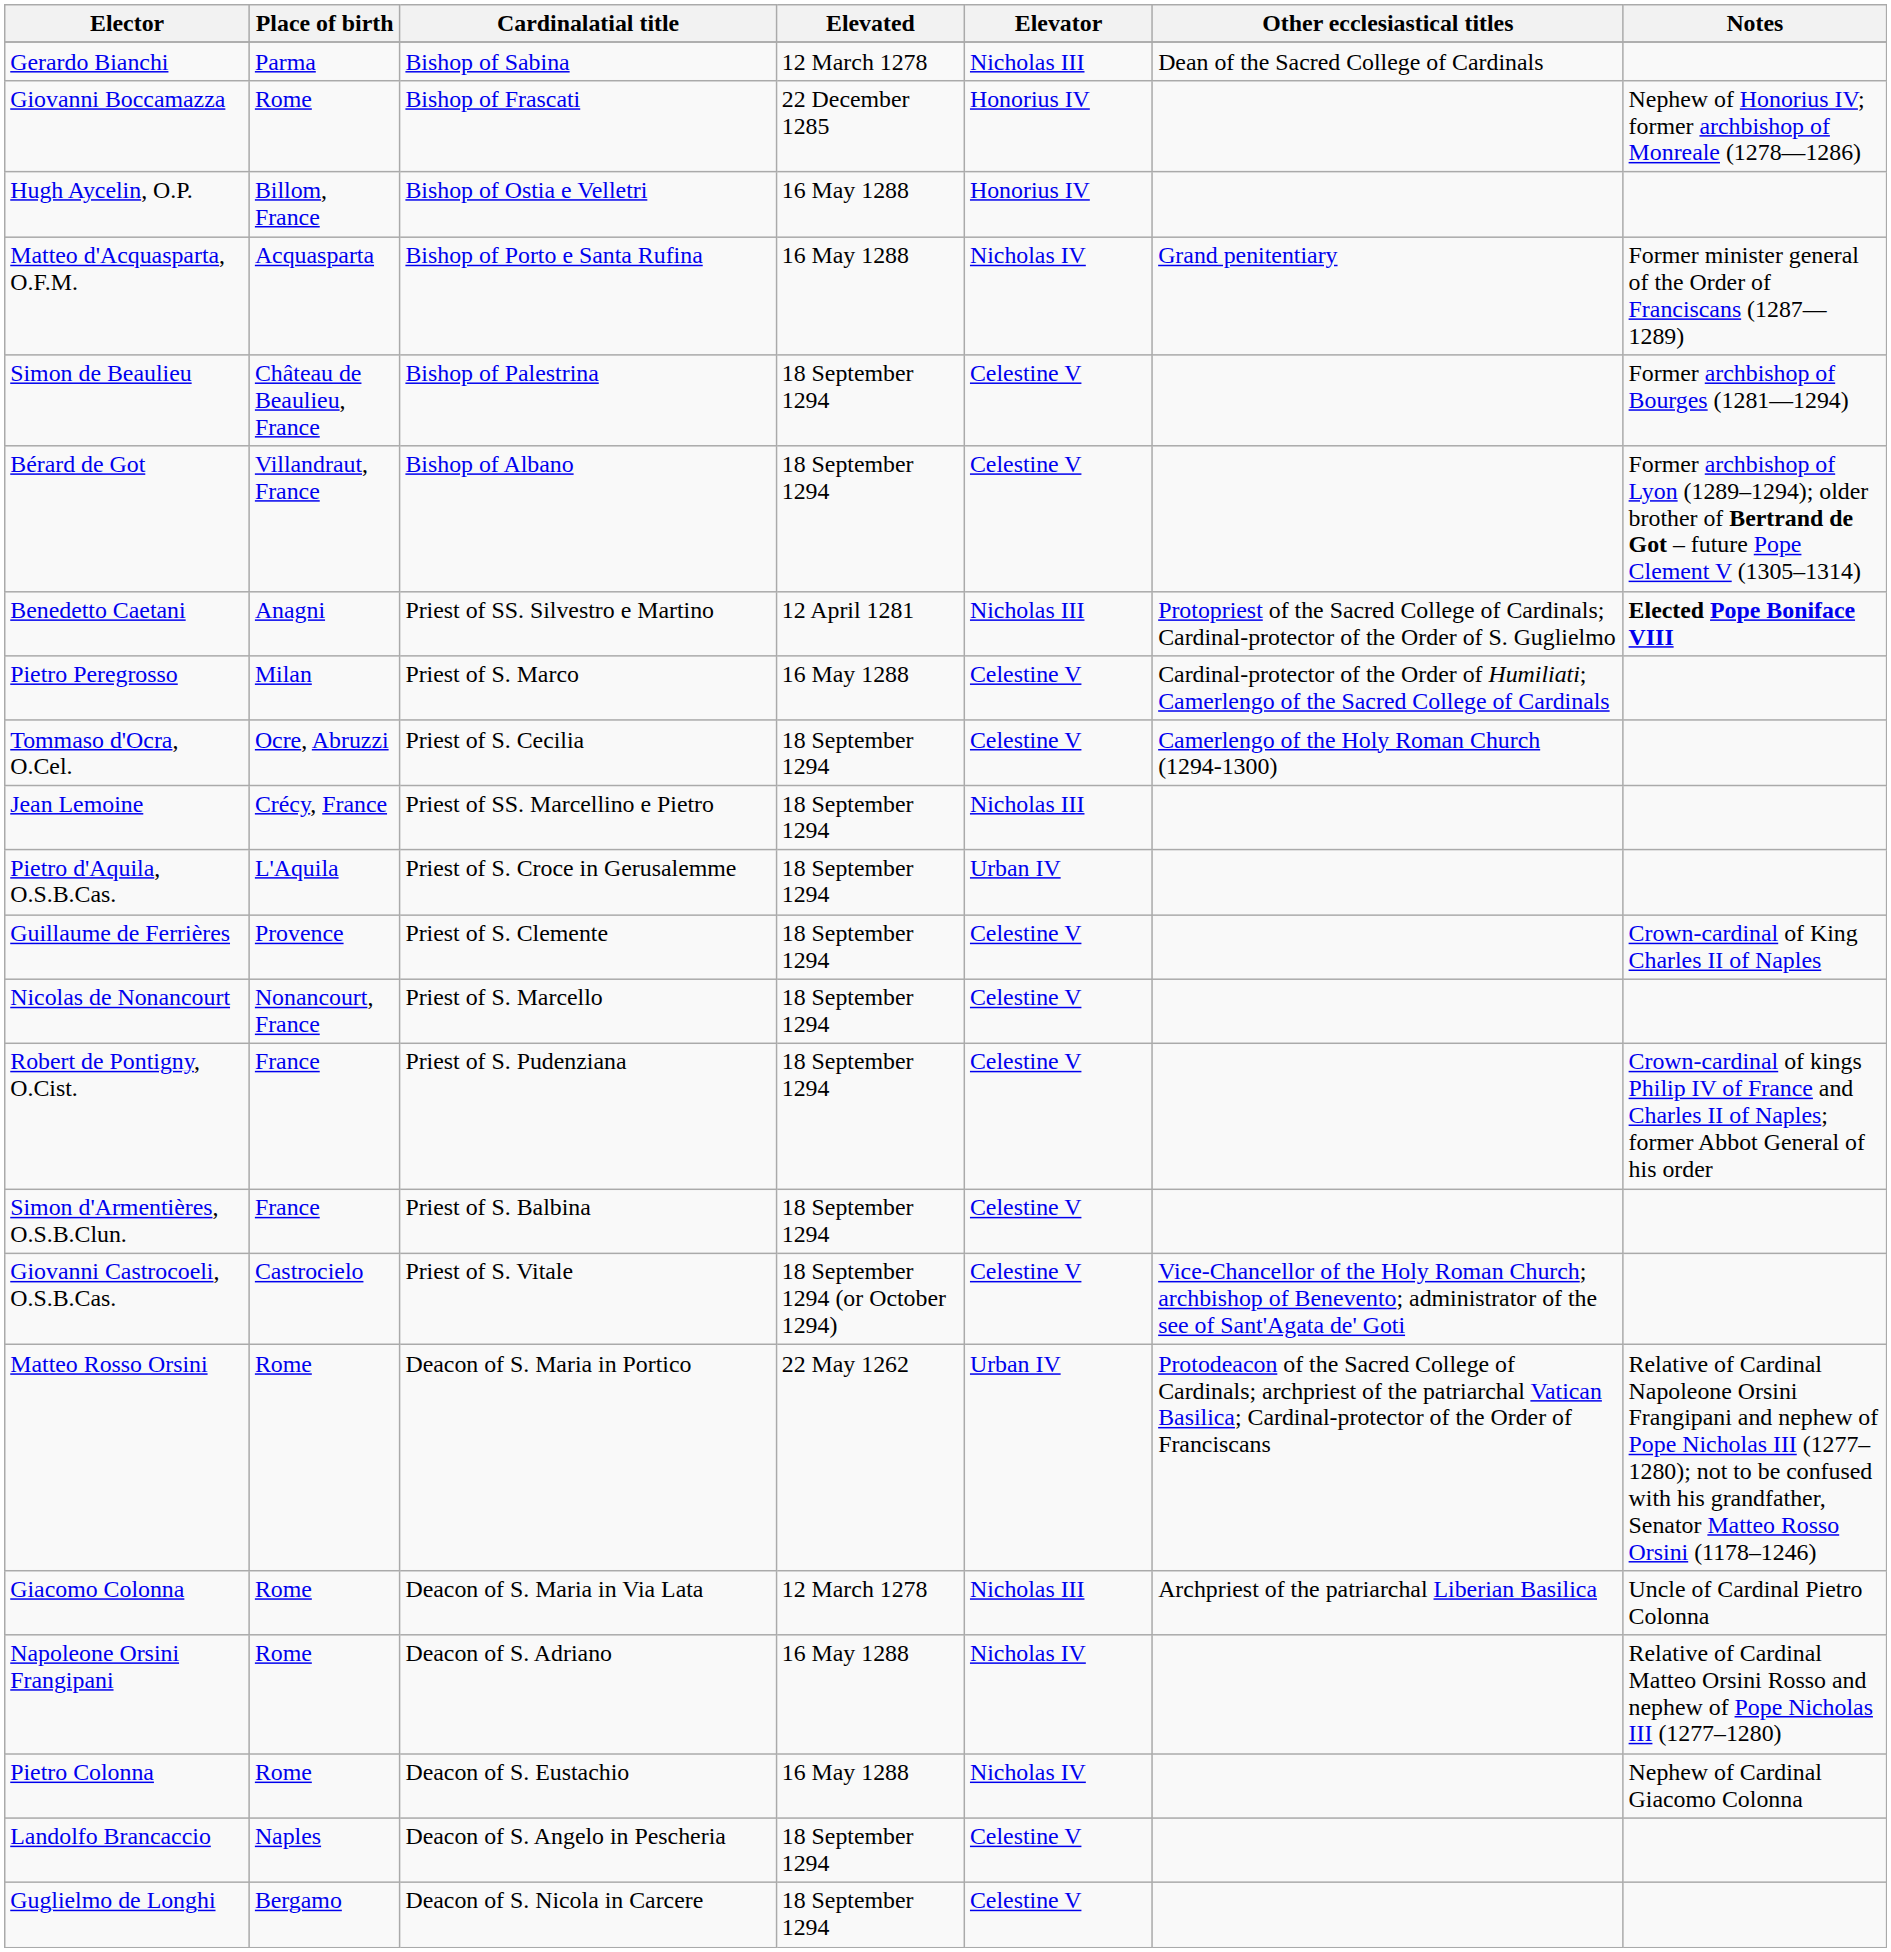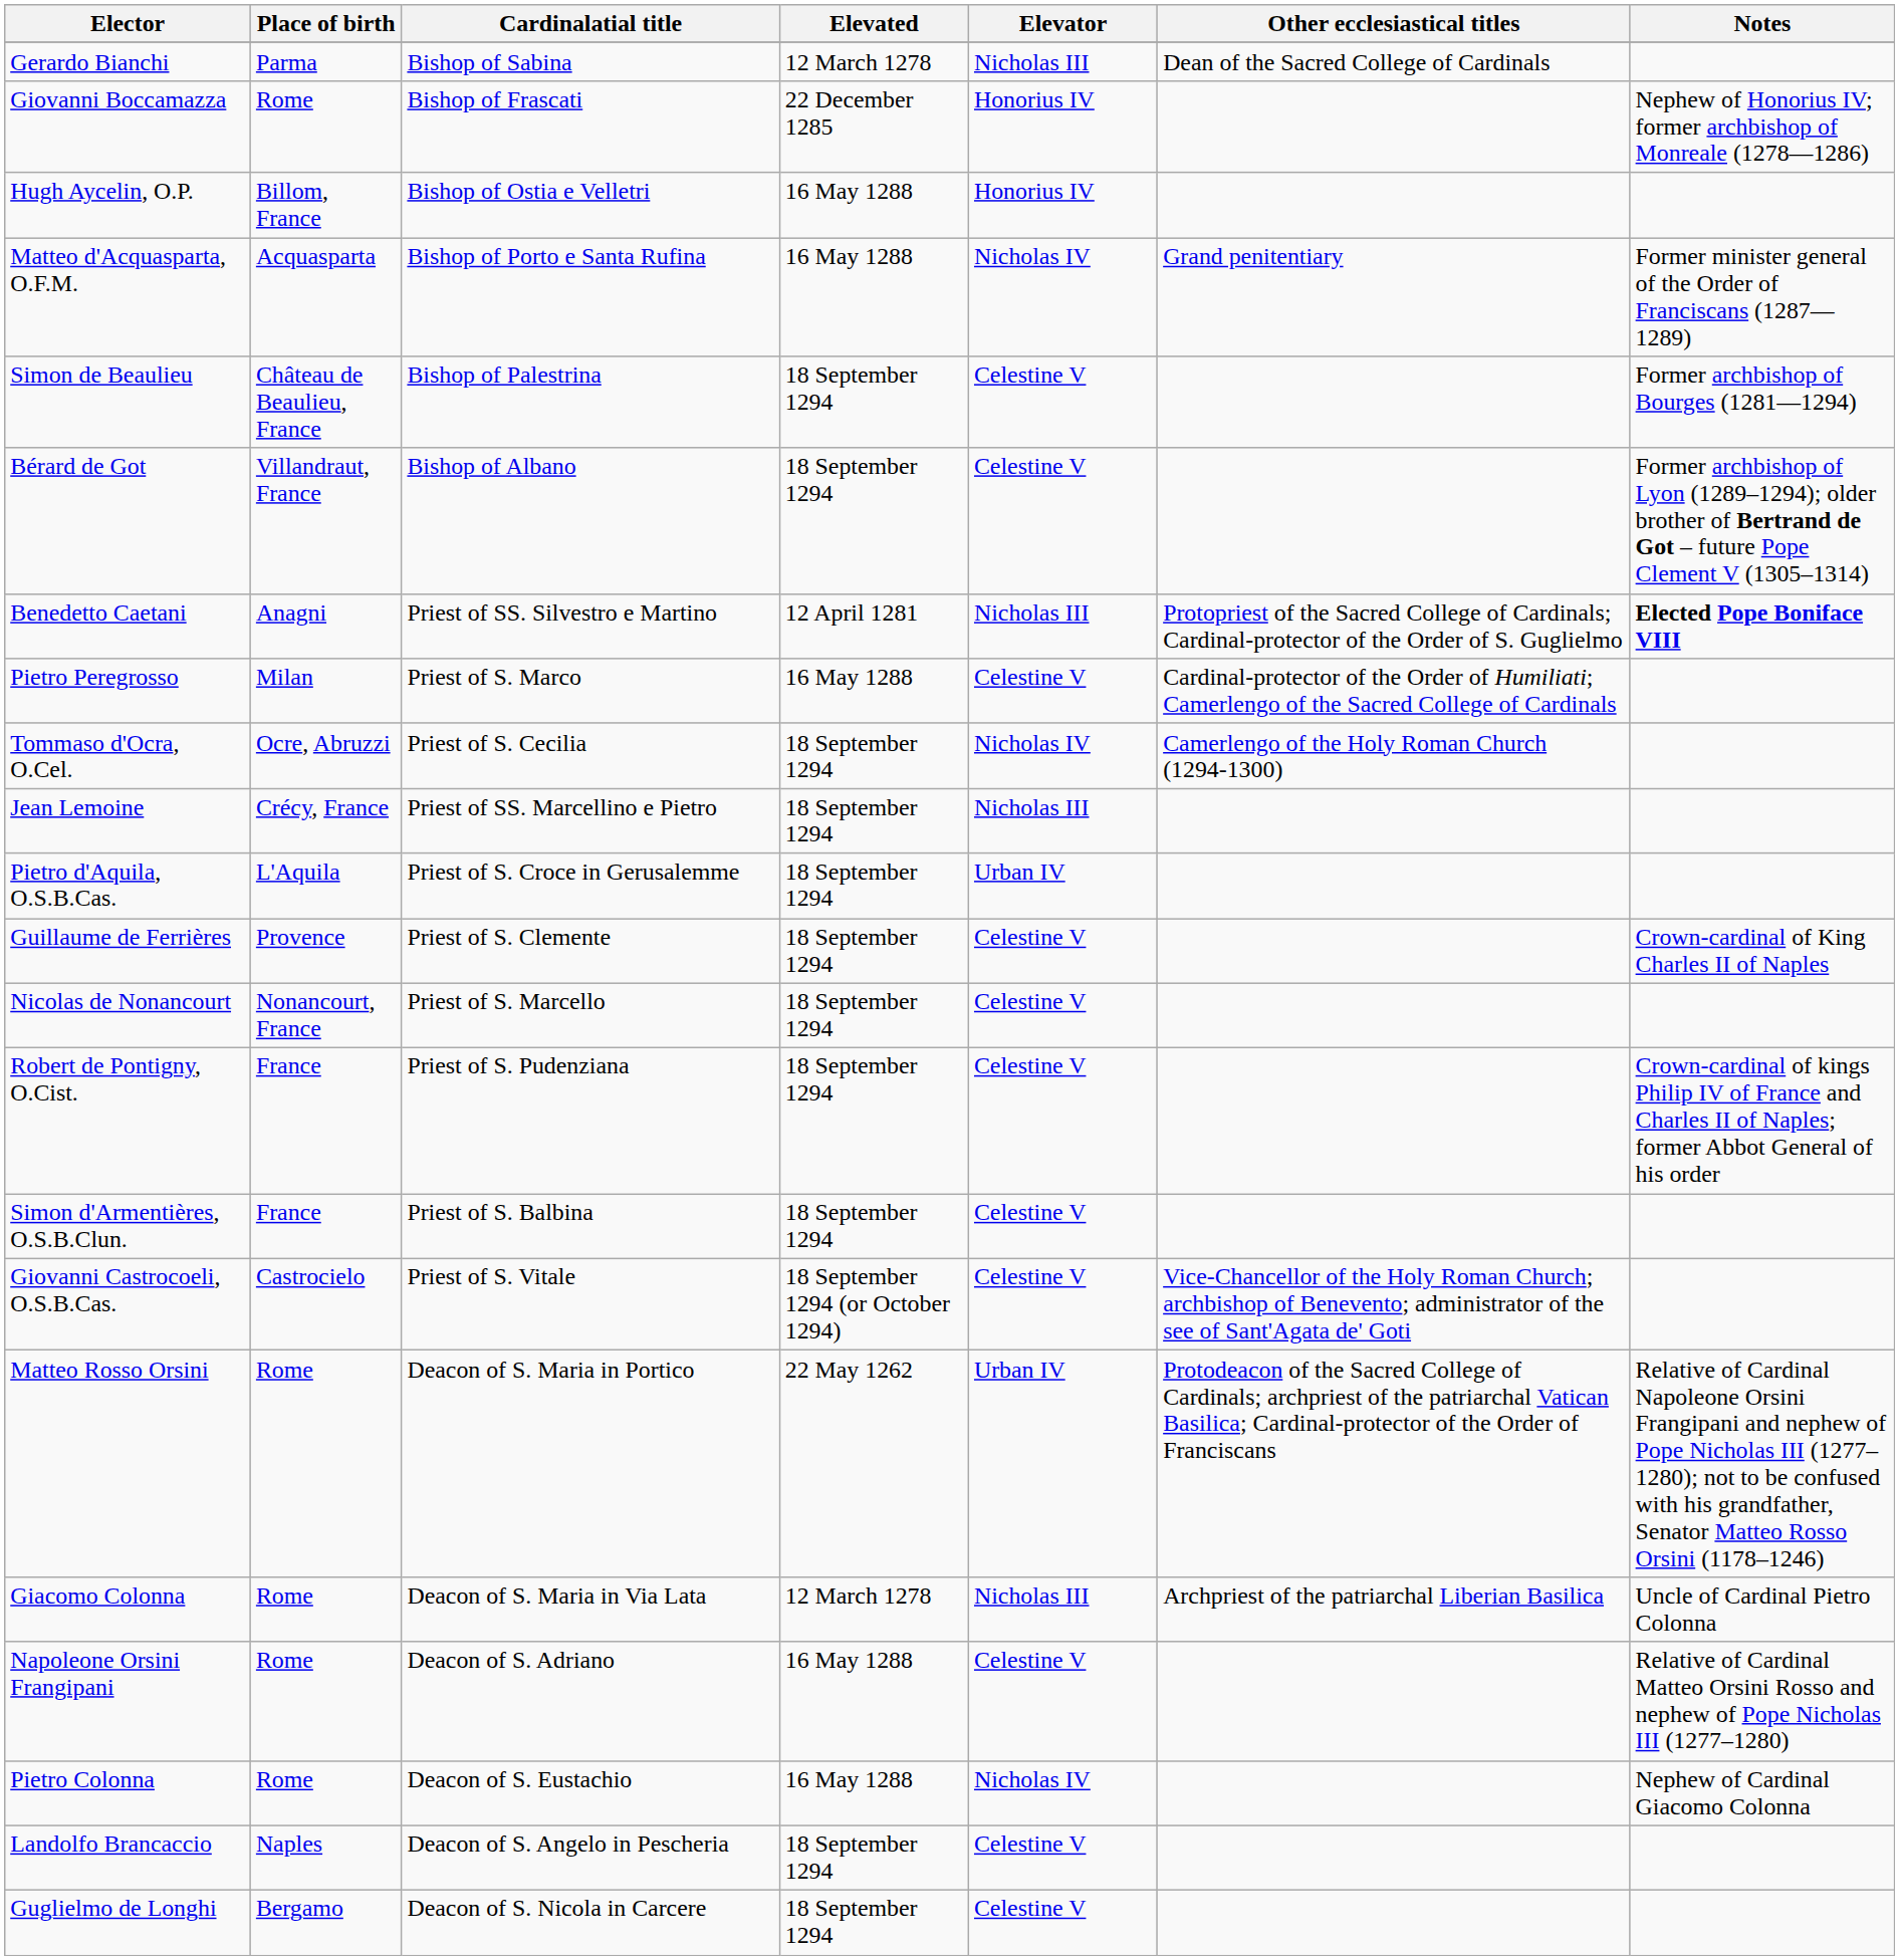 <table class="wikitable sortable" style="width:100%">
 <tr>
 <th width="13%">Elector</th>
 <th width="8%">Place of birth</th>
 <th width="20%">Cardinalatial title</th>
 <th width="10%">Elevated</th>
 <th width="10%">Elevator</th>
 <th width="25%">Other ecclesiastical titles</th>
 <th width="14%">Notes</th>
 </tr>
 <tr valign="top">
 </tr>
 <tr valign="top">
 <td><a href='#'>Gerardo Bianchi</a></td>
 <td><a href='#'>Parma</a></td>
 <td><a href='#'>Bishop of Sabina</a></td>
 <td>12 March 1278</td>
 <td><a href='#'>Nicholas III</a></td>
 <td>Dean of the Sacred College of Cardinals</td>
 <td></td>
 </tr>
 <tr valign="top">
 <td><a href='#'>Giovanni Boccamazza</a></td>
 <td><a href='#'>Rome</a></td>
 <td><a href='#'>Bishop of Frascati</a></td>
 <td>22 December 1285</td>
 <td><a href='#'>Honorius IV</a></td>
 <td></td>
 <td>Nephew of <a href='#'>Honorius IV</a>; former <a href='#'>archbishop of Monreale</a> (1278—1286)</td>
 </tr>
 <tr valign="top">
 <td><a href='#'>Hugh Aycelin</a>, O.P.</td>
 <td><a href='#'>Billom</a>, <a href='#'>France</a></td>
 <td><a href='#'>Bishop of Ostia e Velletri</a></td>
 <td>16 May 1288</td>
 <td><a href='#'>Honorius IV</a></td>
 <td></td>
 <td></td>
 </tr>
 <tr valign="top">
 <td><a href='#'>Matteo d'Acquasparta</a>, O.F.M.</td>
 <td><a href='#'>Acquasparta</a></td>
 <td><a href='#'>Bishop of Porto e Santa Rufina</a></td>
 <td>16 May 1288</td>
 <td><a href='#'>Nicholas IV</a></td>
 <td><a href='#'>Grand penitentiary</a></td>
 <td>Former minister general of the Order of <a href='#'>Franciscans</a> (1287—1289)</td>
 </tr>
 <tr valign="top">
 <td><a href='#'>Simon de Beaulieu</a></td>
 <td><a href='#'>Château de Beaulieu</a>, <a href='#'>France</a></td>
 <td><a href='#'>Bishop of Palestrina</a></td>
 <td>18 September 1294</td>
 <td><a href='#'>Celestine V</a></td>
 <td></td>
 <td>Former <a href='#'>archbishop of Bourges</a> (1281—1294)</td>
 </tr>
 <tr valign="top">
 <td><a href='#'>Bérard de Got</a></td>
 <td><a href='#'>Villandraut</a>, <a href='#'>France</a></td>
 <td><a href='#'>Bishop of Albano</a></td>
 <td>18 September 1294</td>
 <td><a href='#'>Celestine V</a></td>
 <td></td>
 <td>Former <a href='#'>archbishop of Lyon</a> (1289–1294); older brother of <strong>Bertrand de Got</strong> – future <a href='#'>Pope Clement V</a> (1305–1314)</td>
 </tr>
 <tr valign="top">
 <td><a href='#'>Benedetto Caetani</a></td>
 <td><a href='#'>Anagni</a></td>
 <td>Priest of SS. Silvestro e Martino</td>
 <td>12 April 1281</td>
 <td><a href='#'>Nicholas III</a></td>
 <td><a href='#'>Protopriest</a> of the Sacred College of Cardinals; Cardinal-protector of the Order of S. Guglielmo</td>
 <td><strong>Elected <a href='#'>Pope Boniface VIII</a></strong></td>
 </tr>
 <tr valign="top">
 <td><a href='#'>Pietro Peregrosso</a></td>
 <td><a href='#'>Milan</a></td>
 <td>Priest of S. Marco</td>
 <td>16 May 1288</td>
 <td><a href='#'>Celestine V</a></td>
 <td>Cardinal-protector of the Order of <em>Humiliati</em>; <a href='#'>Camerlengo of the Sacred College of Cardinals</a></td>
 <td></td>
 </tr>
 <tr valign="top">
 <td><a href='#'>Tommaso d'Ocra</a>, O.Cel.</td>
 <td><a href='#'>Ocre</a>, <a href='#'>Abruzzi</a></td>
 <td>Priest of S. Cecilia</td>
 <td>18 September 1294</td>
-<td><a href='#'>Celestine V</a></td>
+<td><a href='#'>Nicholas IV</a></td>
 <td><a href='#'>Camerlengo of the Holy Roman Church</a><br>(1294-1300)</td>
 <td></td>
 </tr>
 <tr valign="top">
 <td><a href='#'>Jean Lemoine</a></td>
 <td><a href='#'>Crécy</a>, <a href='#'>France</a></td>
 <td>Priest of SS. Marcellino e Pietro</td>
 <td>18 September 1294</td>
 <td><a href='#'>Nicholas III</a></td>
 <td></td>
 <td></td>
 </tr>
 <tr valign="top">
 <td><a href='#'>Pietro d'Aquila</a>, O.S.B.Cas.</td>
 <td><a href='#'>L'Aquila</a></td>
 <td>Priest of S. Croce in Gerusalemme</td>
 <td>18 September 1294</td>
 <td><a href='#'>Urban IV</a></td>
 <td></td>
 <td></td>
 </tr>
 <tr valign="top">
 <td><a href='#'>Guillaume de Ferrières</a></td>
 <td><a href='#'>Provence</a></td>
 <td>Priest of S. Clemente</td>
 <td>18 September 1294</td>
 <td><a href='#'>Celestine V</a></td>
 <td></td>
 <td><a href='#'>Crown-cardinal</a> of King <a href='#'>Charles II of Naples</a></td>
 </tr>
 <tr valign="top">
 <td><a href='#'>Nicolas de Nonancourt</a></td>
 <td><a href='#'>Nonancourt</a>, <a href='#'>France</a></td>
 <td>Priest of S. Marcello</td>
 <td>18 September 1294</td>
 <td><a href='#'>Celestine V</a></td>
 <td></td>
 <td></td>
 </tr>
 <tr valign="top">
 <td><a href='#'>Robert de Pontigny</a>, O.Cist.</td>
 <td><a href='#'>France</a></td>
 <td>Priest of S. Pudenziana</td>
 <td>18 September 1294</td>
 <td><a href='#'>Celestine V</a></td>
 <td></td>
 <td><a href='#'>Crown-cardinal</a> of kings <a href='#'>Philip IV of France</a> and <a href='#'>Charles II of Naples</a>; former Abbot General of his order</td>
 </tr>
 <tr valign="top">
 <td><a href='#'>Simon d'Armentières</a>, O.S.B.Clun.</td>
 <td><a href='#'>France</a></td>
 <td>Priest of S. Balbina</td>
 <td>18 September 1294</td>
 <td><a href='#'>Celestine V</a></td>
 <td></td>
 <td></td>
 </tr>
 <tr valign="top">
 <td><a href='#'>Giovanni Castrocoeli</a>, O.S.B.Cas.</td>
 <td><a href='#'>Castrocielo</a></td>
 <td>Priest of S. Vitale</td>
 <td>18 September 1294 (or October 1294)</td>
 <td><a href='#'>Celestine V</a></td>
 <td><a href='#'>Vice-Chancellor of the Holy Roman Church</a>; <a href='#'>archbishop of Benevento</a>; administrator of the <a href='#'>see of Sant'Agata de' Goti</a></td>
 <td></td>
 </tr>
 <tr valign="top">
 <td><a href='#'>Matteo Rosso Orsini</a></td>
 <td><a href='#'>Rome</a></td>
 <td>Deacon of S. Maria in Portico</td>
 <td>22 May 1262</td>
 <td><a href='#'>Urban IV</a></td>
 <td><a href='#'>Protodeacon</a> of the Sacred College of Cardinals; archpriest of the patriarchal <a href='#'>Vatican Basilica</a>; Cardinal-protector of the Order of Franciscans</td>
 <td>Relative of Cardinal Napoleone Orsini Frangipani and nephew of <a href='#'>Pope Nicholas III</a> (1277–1280); not to be confused with his grandfather, Senator <a href='#'>Matteo Rosso Orsini</a> (1178–1246)</td>
 </tr>
 <tr valign="top">
 <td><a href='#'>Giacomo Colonna</a></td>
 <td><a href='#'>Rome</a></td>
 <td>Deacon of S. Maria in Via Lata</td>
 <td>12 March 1278</td>
 <td><a href='#'>Nicholas III</a></td>
 <td>Archpriest of the patriarchal <a href='#'>Liberian Basilica</a></td>
 <td>Uncle of Cardinal Pietro Colonna</td>
 </tr>
 <tr valign="top">
 <td><a href='#'>Napoleone Orsini Frangipani</a></td>
 <td><a href='#'>Rome</a></td>
 <td>Deacon of S. Adriano</td>
 <td>16 May 1288</td>
-<td><a href='#'>Nicholas IV</a></td>
+<td><a href='#'>Celestine V</a></td>
 <td></td>
 <td>Relative of Cardinal Matteo Orsini Rosso and nephew of <a href='#'>Pope Nicholas III</a> (1277–1280)</td>
 </tr>
 <tr valign="top">
 <td><a href='#'>Pietro Colonna</a></td>
 <td><a href='#'>Rome</a></td>
 <td>Deacon of S. Eustachio</td>
 <td>16 May 1288</td>
 <td><a href='#'>Nicholas IV</a></td>
 <td></td>
 <td>Nephew of Cardinal Giacomo Colonna</td>
 </tr>
 <tr valign="top">
 <td><a href='#'>Landolfo Brancaccio</a></td>
 <td><a href='#'>Naples</a></td>
 <td>Deacon of S. Angelo in Pescheria</td>
 <td>18 September 1294</td>
 <td><a href='#'>Celestine V</a></td>
 <td></td>
 <td></td>
 </tr>
 <tr valign="top">
 <td><a href='#'>Guglielmo de Longhi</a></td>
 <td><a href='#'>Bergamo</a></td>
 <td>Deacon of S. Nicola in Carcere</td>
 <td>18 September 1294</td>
 <td><a href='#'>Celestine V</a></td>
 <td></td>
 <td></td>
 </tr>
 </table>
